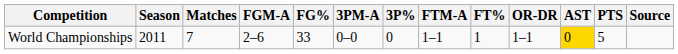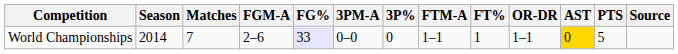 <table style="margin:auto;"  class="wikitable sortable">
 <tr>
 <th>Competition</th>
 <th>Season</th>
 <th>Matches</th>
 <th>FGM-A</th>
 <th>FG%</th>
 <th>3PM-A</th>
 <th>3P%</th>
 <th>FTM-A</th>
 <th>FT%</th>
 <th>OR-DR</th>
 <th>AST</th>
 <th>PTS</th>
 <th>Source</th>
 </tr>
 <tr>
 <td>World Championships</td>
-<td>2011</td>
+<td>2014</td>
 <td>7</td>
 <td>2–6</td>
-<td>33</td>
+<td style="background: lavender;">33</td>
 <td>0–0</td>
 <td>0</td>
 <td>1–1</td>
 <td>1</td>
 <td>1–1</td>
 <td style="background: gold;">0</td>
 <td>5</td>
 <td></td>
 </tr>
 </table>
